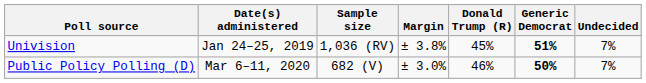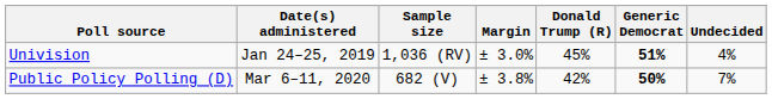 <table class="wikitable" style="font-size:90%;text-align:center;">
 <tr valign=bottom style="font-size:90%;">
 <th>Poll source</th>
 <th>Date(s)<br>administered</th>
 <th>Sample<br>size</th>
 <th>Margin<br></th>
 <th>Donald<br>Trump (R)</th>
 <th>Generic<br>Democrat</th>
 <th>Undecided</th>
 </tr>
 <tr>
 <td style="text-align:left;"><a href='#'>Univision</a></td>
 <td>Jan 24–25, 2019</td>
 <td>1,036 (RV)</td>
-<td>± 3.8%</td>
+<td>± 3.0%</td>
 <td>45%</td>
 <td><strong>51%</strong></td>
-<td>7%</td>
+<td>4%</td>
 </tr>
 <tr>
 <td style="text-align:left;"><a href='#'>Public Policy Polling (D)</a></td>
 <td>Mar 6–11, 2020</td>
 <td>682 (V)</td>
-<td>± 3.0%</td>
-<td>46%</td>
+<td>± 3.8%</td>
+<td>42%</td>
 <td><strong>50%</strong></td>
 <td>7%</td>
 </tr>
 </table>
